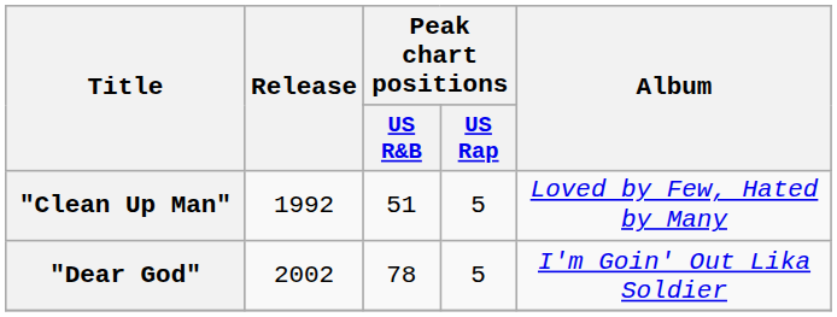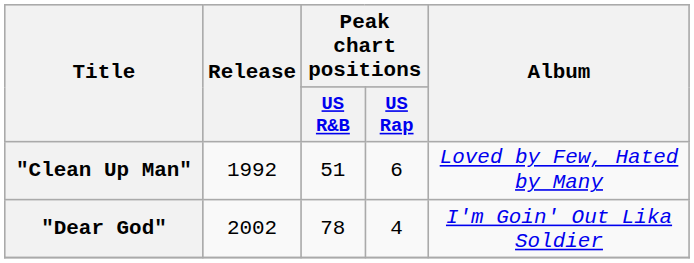 <table class="wikitable plainrowheaders" style="text-align:center;">
 <tr>
 <th scope="col" rowspan="2" style="width:9em;">Title</th>
 <th scope="col" rowspan="2" style="width:0.5em;">Release</th>
 <th colspan="2" scope="col">Peak chart positions</th>
 <th scope="col" rowspan="2" style="width:12em;"><br>Album<br><br></th>
 </tr>
 <tr>
 <th scope="col" style="width:2.9em;font-size:90%;"><a href='#'>US<br>R&B</a></th>
 <th scope="col" style="width:2.9em;font-size:90%;"><a href='#'>US<br>Rap</a></th>
 </tr>
 <tr>
 <th scope="row">"Clean Up Man"</th>
 <td>1992</td>
 <td>51</td>
-<td>5</td>
+<td>6</td>
 <td><em><a href='#'>Loved by Few, Hated by Many</a></em></td>
 </tr>
 <tr>
 <th scope="row">"Dear God"</th>
 <td>2002</td>
 <td>78</td>
-<td>5</td>
+<td>4</td>
 <td><em><a href='#'>I'm Goin' Out Lika Soldier</a></em></td>
 </tr>
 <tr>
 </tr>
 </table>
